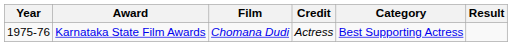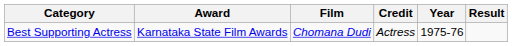 <table class="wikitable">
 <tr>
-<th>Year</th>
+<th>Category</th>
 <th>Award</th>
 <th>Film</th>
 <th>Credit</th>
-<th>Category</th>
+<th>Year</th>
 <th>Result</th>
 </tr>
 <tr>
-<td style="text-align:left;">1975-76</td>
+<td style="text-align:left;"><a href='#'>Best Supporting Actress</a></td>
 <td style="text-align:left;"><a href='#'>Karnataka State Film Awards</a></td>
 <td style="text-align:left;"><em><a href='#'>Chomana Dudi</a></em></td>
 <td style="text-align:left;"><em>Actress</em></td>
-<td style="text-align:left;"><a href='#'>Best Supporting Actress</a></td>
+<td style="text-align:left;">1975-76</td>
 <td></td>
 </tr>
 </table>
